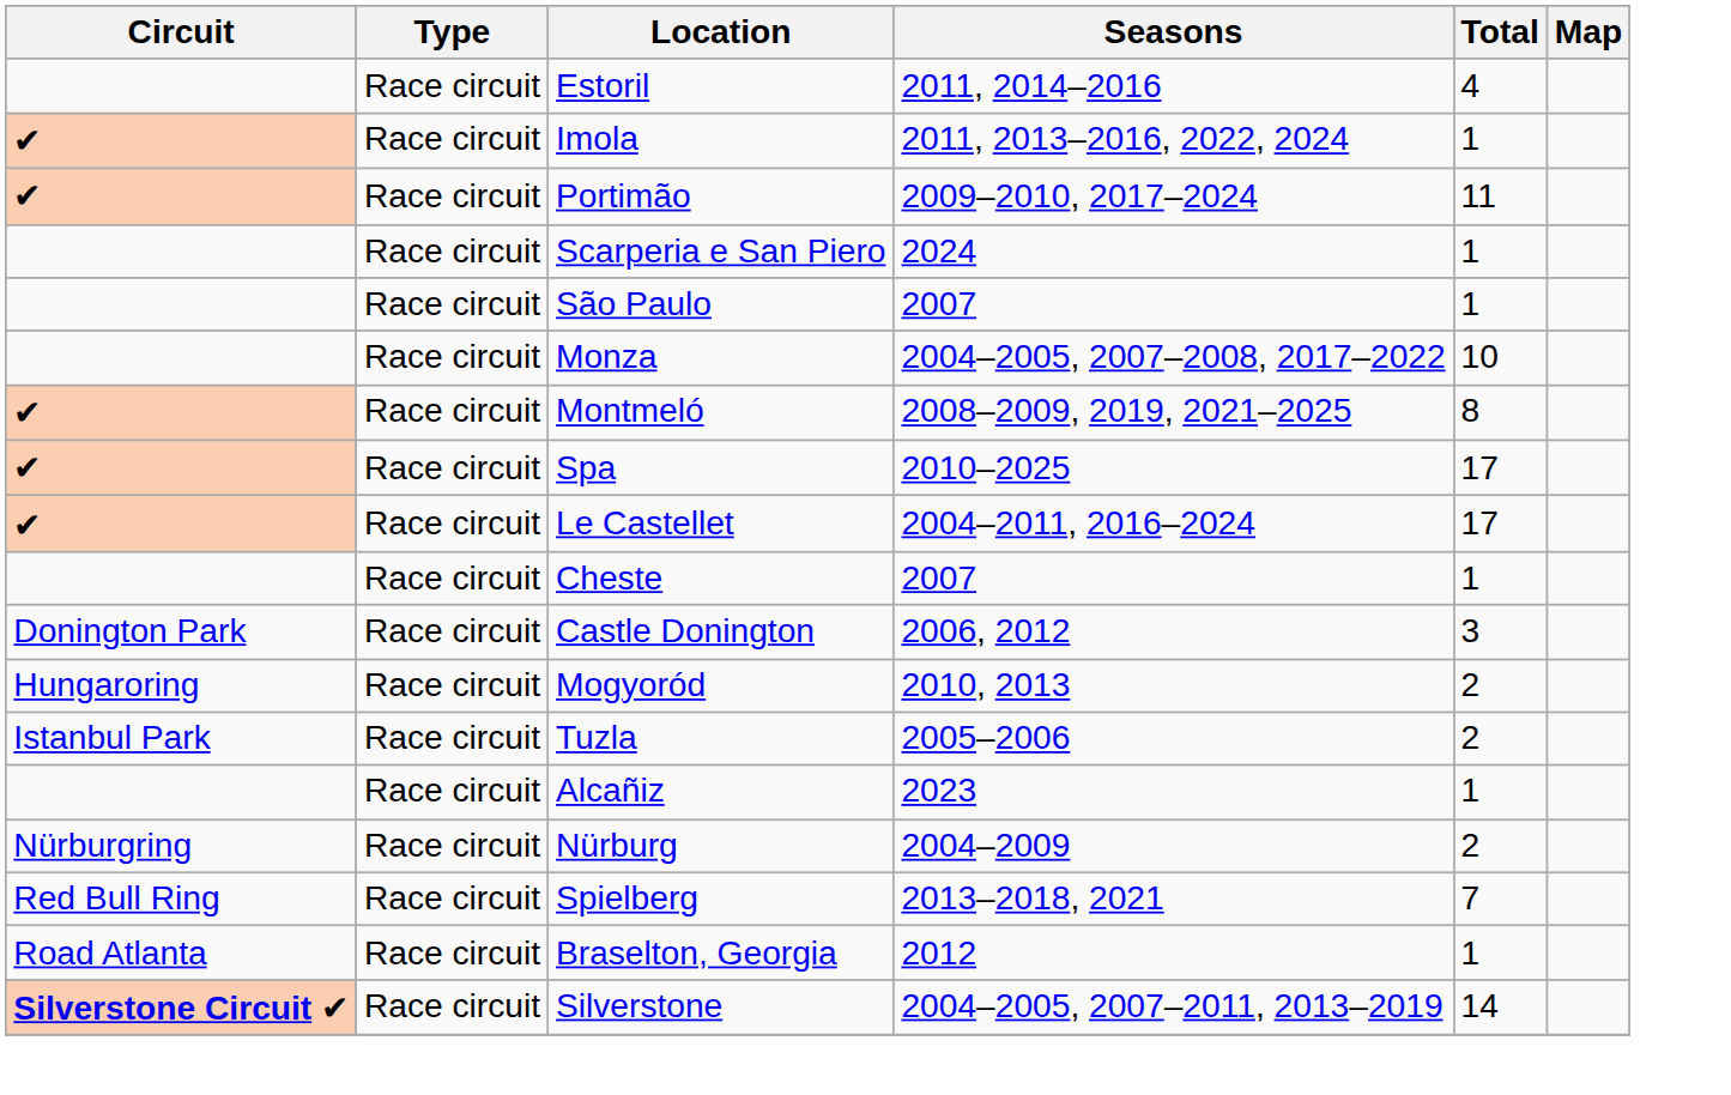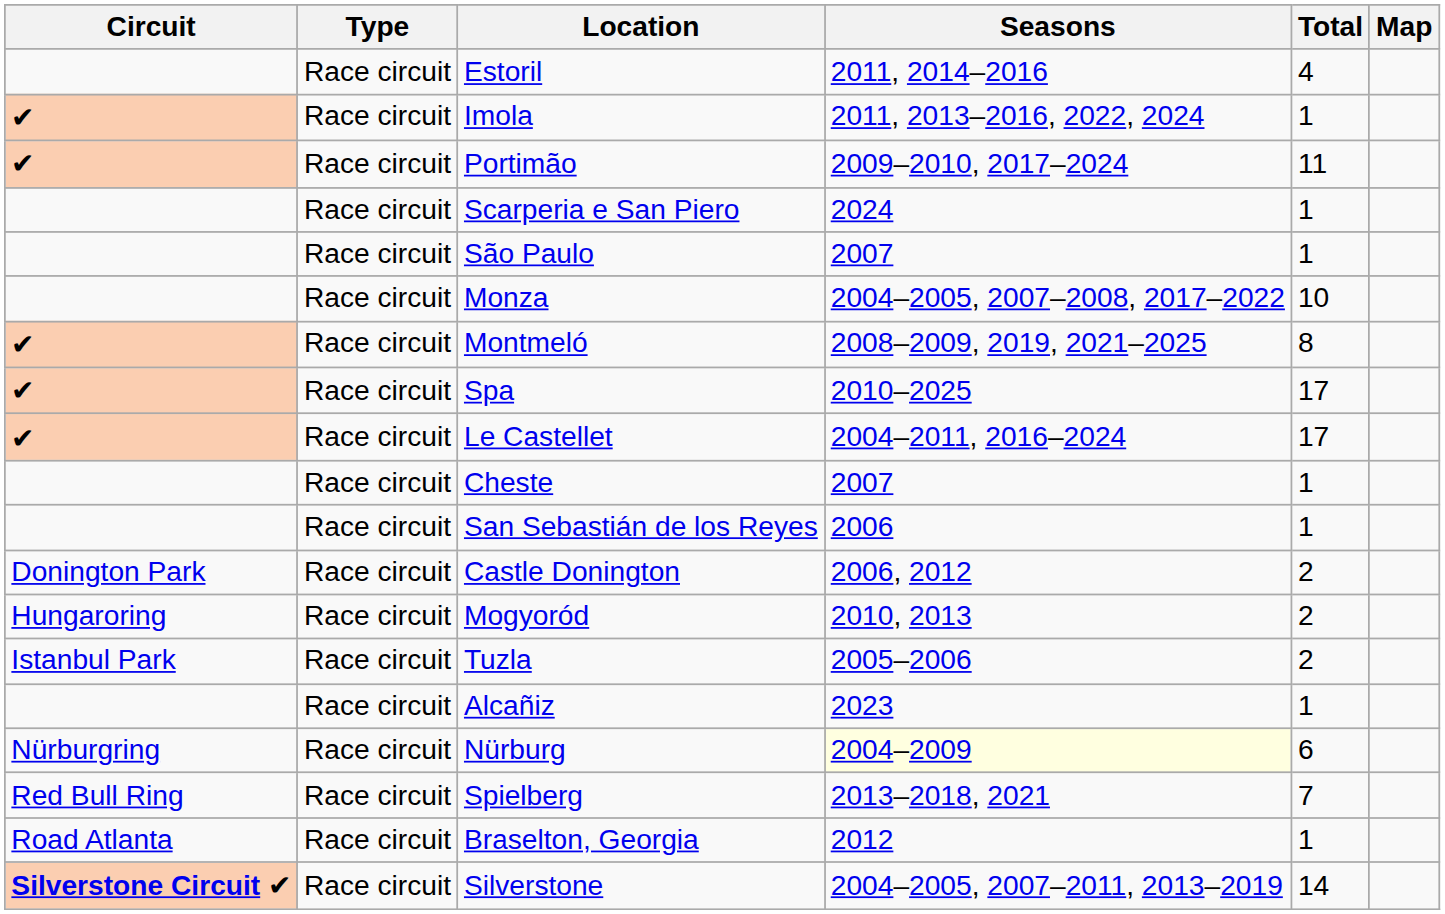 <table class="sortable wikitable">
 <tr>
 <th>Circuit</th>
 <th>Type</th>
 <th>Location</th>
 <th>Seasons</th>
 <th>Total</th>
 <th>Map</th>
 </tr>
 <tr>
 <td></td>
 <td>Race circuit</td>
 <td> <a href='#'>Estoril</a></td>
 <td><a href='#'>2011</a>, <a href='#'>2014</a>–<a href='#'>2016</a></td>
 <td>4</td>
 <td></td>
 </tr>
 <tr>
 <td bgcolor=FBCEB1><strong></strong> ✔</td>
 <td>Race circuit</td>
 <td> <a href='#'>Imola</a></td>
 <td><a href='#'>2011</a>, <a href='#'>2013</a>–<a href='#'>2016</a>, <a href='#'>2022</a>, <a href='#'>2024</a></td>
 <td>1</td>
 <td></td>
 </tr>
 <tr>
 <td bgcolor=FBCEB1><strong></strong> ✔</td>
 <td>Race circuit</td>
 <td> <a href='#'>Portimão</a></td>
 <td><a href='#'>2009</a>–<a href='#'>2010</a>, <a href='#'>2017</a>–<a href='#'>2024</a></td>
 <td>11</td>
 <td></td>
 </tr>
 <tr>
 <td></td>
 <td>Race circuit</td>
 <td> <a href='#'>Scarperia e San Piero</a></td>
 <td><a href='#'>2024</a></td>
 <td>1</td>
 <td></td>
 </tr>
 <tr>
 <td></td>
 <td>Race circuit</td>
 <td> <a href='#'>São Paulo</a></td>
 <td><a href='#'>2007</a></td>
 <td>1</td>
 <td></td>
 </tr>
 <tr>
 <td></td>
 <td>Race circuit</td>
 <td> <a href='#'>Monza</a></td>
 <td><a href='#'>2004</a>–<a href='#'>2005</a>, <a href='#'>2007</a>–<a href='#'>2008</a>, <a href='#'>2017</a>–<a href='#'>2022</a></td>
 <td>10</td>
 <td></td>
 </tr>
 <tr>
 <td bgcolor=FBCEB1><strong></strong> ✔</td>
 <td>Race circuit</td>
 <td> <a href='#'>Montmeló</a></td>
 <td><a href='#'>2008</a>–<a href='#'>2009</a>, <a href='#'>2019</a>, <a href='#'>2021</a>–<a href='#'>2025</a></td>
 <td>8</td>
 <td></td>
 </tr>
 <tr>
 <td bgcolor=FBCEB1><strong></strong> ✔</td>
 <td>Race circuit</td>
 <td> <a href='#'>Spa</a></td>
 <td><a href='#'>2010</a>–<a href='#'>2025</a></td>
 <td>17</td>
 <td></td>
 </tr>
 <tr>
 <td bgcolor=FBCEB1><strong></strong> ✔</td>
 <td>Race circuit</td>
 <td> <a href='#'>Le Castellet</a></td>
 <td><a href='#'>2004</a>–<a href='#'>2011</a>, <a href='#'>2016</a>–<a href='#'>2024</a></td>
 <td>17</td>
 <td></td>
 </tr>
 <tr>
 <td></td>
 <td>Race circuit</td>
 <td> <a href='#'>Cheste</a></td>
 <td><a href='#'>2007</a></td>
 <td>1</td>
 <td></td>
 </tr>
 <tr>
+<td></td>
+<td>Race circuit</td>
+<td> <a href='#'>San Sebastián de los Reyes</a></td>
+<td><a href='#'>2006</a></td>
+<td>1</td>
+<td></td>
+</tr>
+<tr>
 <td><a href='#'>Donington Park</a></td>
 <td>Race circuit</td>
 <td> <a href='#'>Castle Donington</a></td>
 <td><a href='#'>2006</a>, <a href='#'>2012</a></td>
-<td>3</td>
+<td>2</td>
 <td></td>
 </tr>
 <tr>
 <td><a href='#'>Hungaroring</a></td>
 <td>Race circuit</td>
 <td> <a href='#'>Mogyoród</a></td>
 <td><a href='#'>2010</a>, <a href='#'>2013</a></td>
 <td>2</td>
 <td></td>
 </tr>
 <tr>
 <td><a href='#'>Istanbul Park</a></td>
 <td>Race circuit</td>
 <td> <a href='#'>Tuzla</a></td>
 <td><a href='#'>2005</a>–<a href='#'>2006</a></td>
 <td>2</td>
 <td></td>
 </tr>
 <tr>
 <td></td>
 <td>Race circuit</td>
 <td> <a href='#'>Alcañiz</a></td>
 <td><a href='#'>2023</a></td>
 <td>1</td>
 <td></td>
 </tr>
 <tr>
 <td><a href='#'>Nürburgring</a></td>
 <td>Race circuit</td>
 <td> <a href='#'>Nürburg</a></td>
-<td><a href='#'>2004</a>–<a href='#'>2009</a></td>
-<td>2</td>
+<td style="background: lightyellow;"><a href='#'>2004</a>–<a href='#'>2009</a></td>
+<td>6</td>
 <td></td>
 </tr>
 <tr>
 <td><a href='#'>Red Bull Ring</a></td>
 <td>Race circuit</td>
 <td> <a href='#'>Spielberg</a></td>
 <td><a href='#'>2013</a>–<a href='#'>2018</a>, <a href='#'>2021</a></td>
 <td>7</td>
 <td></td>
 </tr>
 <tr>
 <td><a href='#'>Road Atlanta</a></td>
 <td>Race circuit</td>
 <td> <a href='#'>Braselton, Georgia</a></td>
 <td><a href='#'>2012</a></td>
 <td>1</td>
 <td></td>
 </tr>
 <tr>
 <td bgcolor=FBCEB1><strong><a href='#'>Silverstone Circuit</a></strong> ✔</td>
 <td>Race circuit</td>
 <td> <a href='#'>Silverstone</a></td>
 <td><a href='#'>2004</a>–<a href='#'>2005</a>, <a href='#'>2007</a>–<a href='#'>2011</a>, <a href='#'>2013</a>–<a href='#'>2019</a></td>
 <td>14</td>
 <td></td>
 </tr>
 <tr>
 </tr>
 </table>
